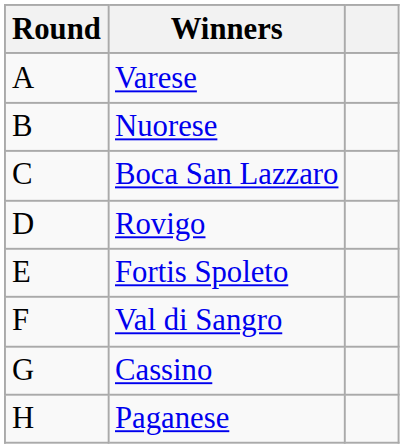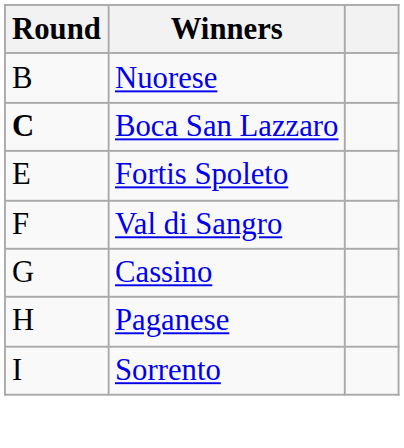 <table class="wikitable">
 <tr>
 <th>Round</th>
 <th>Winners</th>
 <th width="20"></th>
 </tr>
 <tr>
-<td>A</td>
-<td><a href='#'>Varese</a></td>
-<td></td>
-</tr>
-<tr>
 <td>B</td>
 <td><a href='#'>Nuorese</a></td>
 <td></td>
 </tr>
 <tr>
-<td>C</td>
+<td><strong>C</strong></td>
 <td><a href='#'>Boca San Lazzaro</a></td>
-<td></td>
-</tr>
-<tr>
-<td>D</td>
-<td><a href='#'>Rovigo</a></td>
 <td></td>
 </tr>
 <tr>
 <td>E</td>
 <td><a href='#'>Fortis Spoleto</a></td>
 <td></td>
 </tr>
 <tr>
 <td>F</td>
 <td><a href='#'>Val di Sangro</a></td>
 <td></td>
 </tr>
 <tr>
 <td>G</td>
 <td><a href='#'>Cassino</a></td>
 <td></td>
 </tr>
 <tr>
 <td>H</td>
 <td><a href='#'>Paganese</a></td>
 <td></td>
 </tr>
+<tr>
+<td>I</td>
+<td><a href='#'>Sorrento</a></td>
+<td></td>
+</tr>
 </table>
